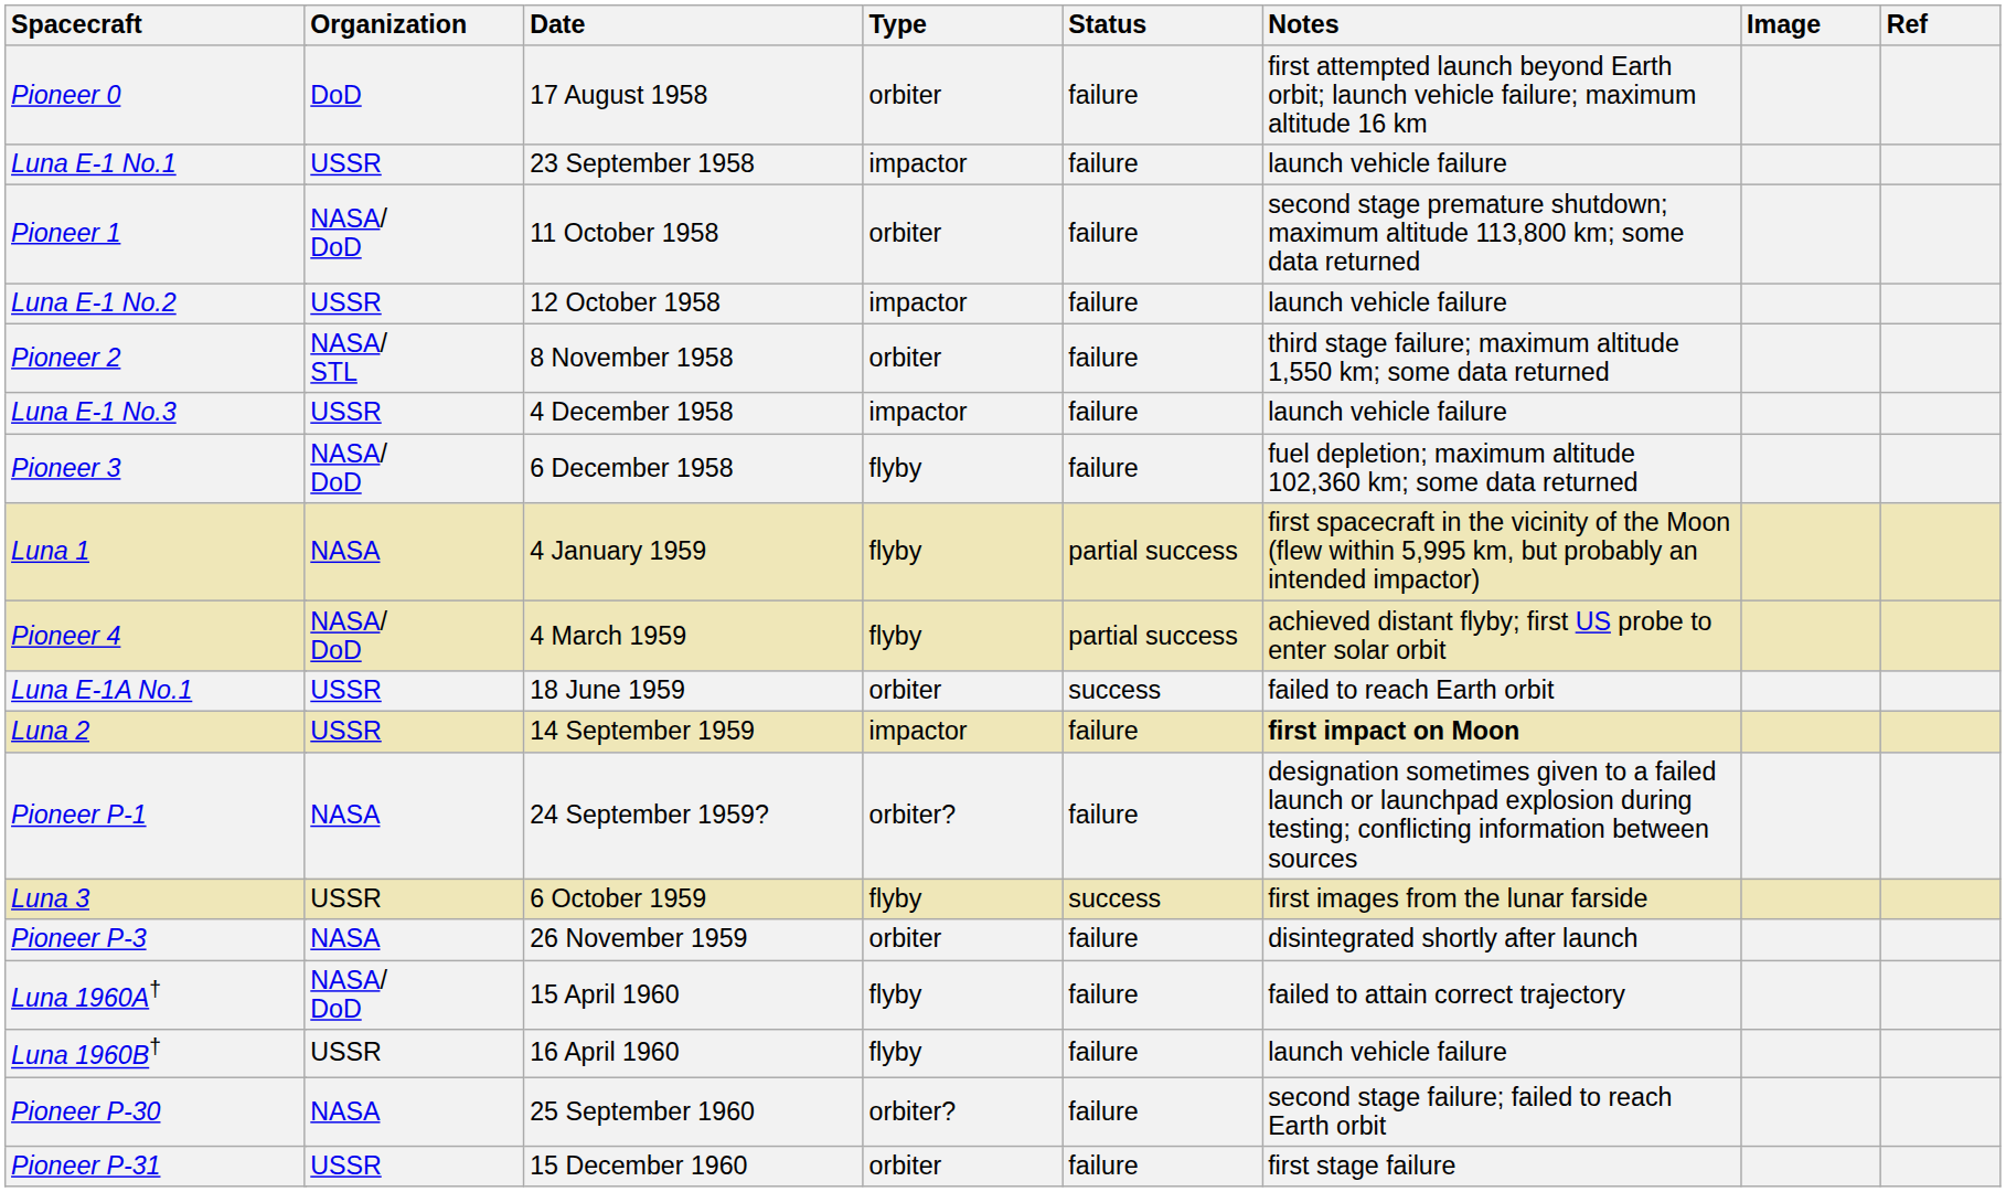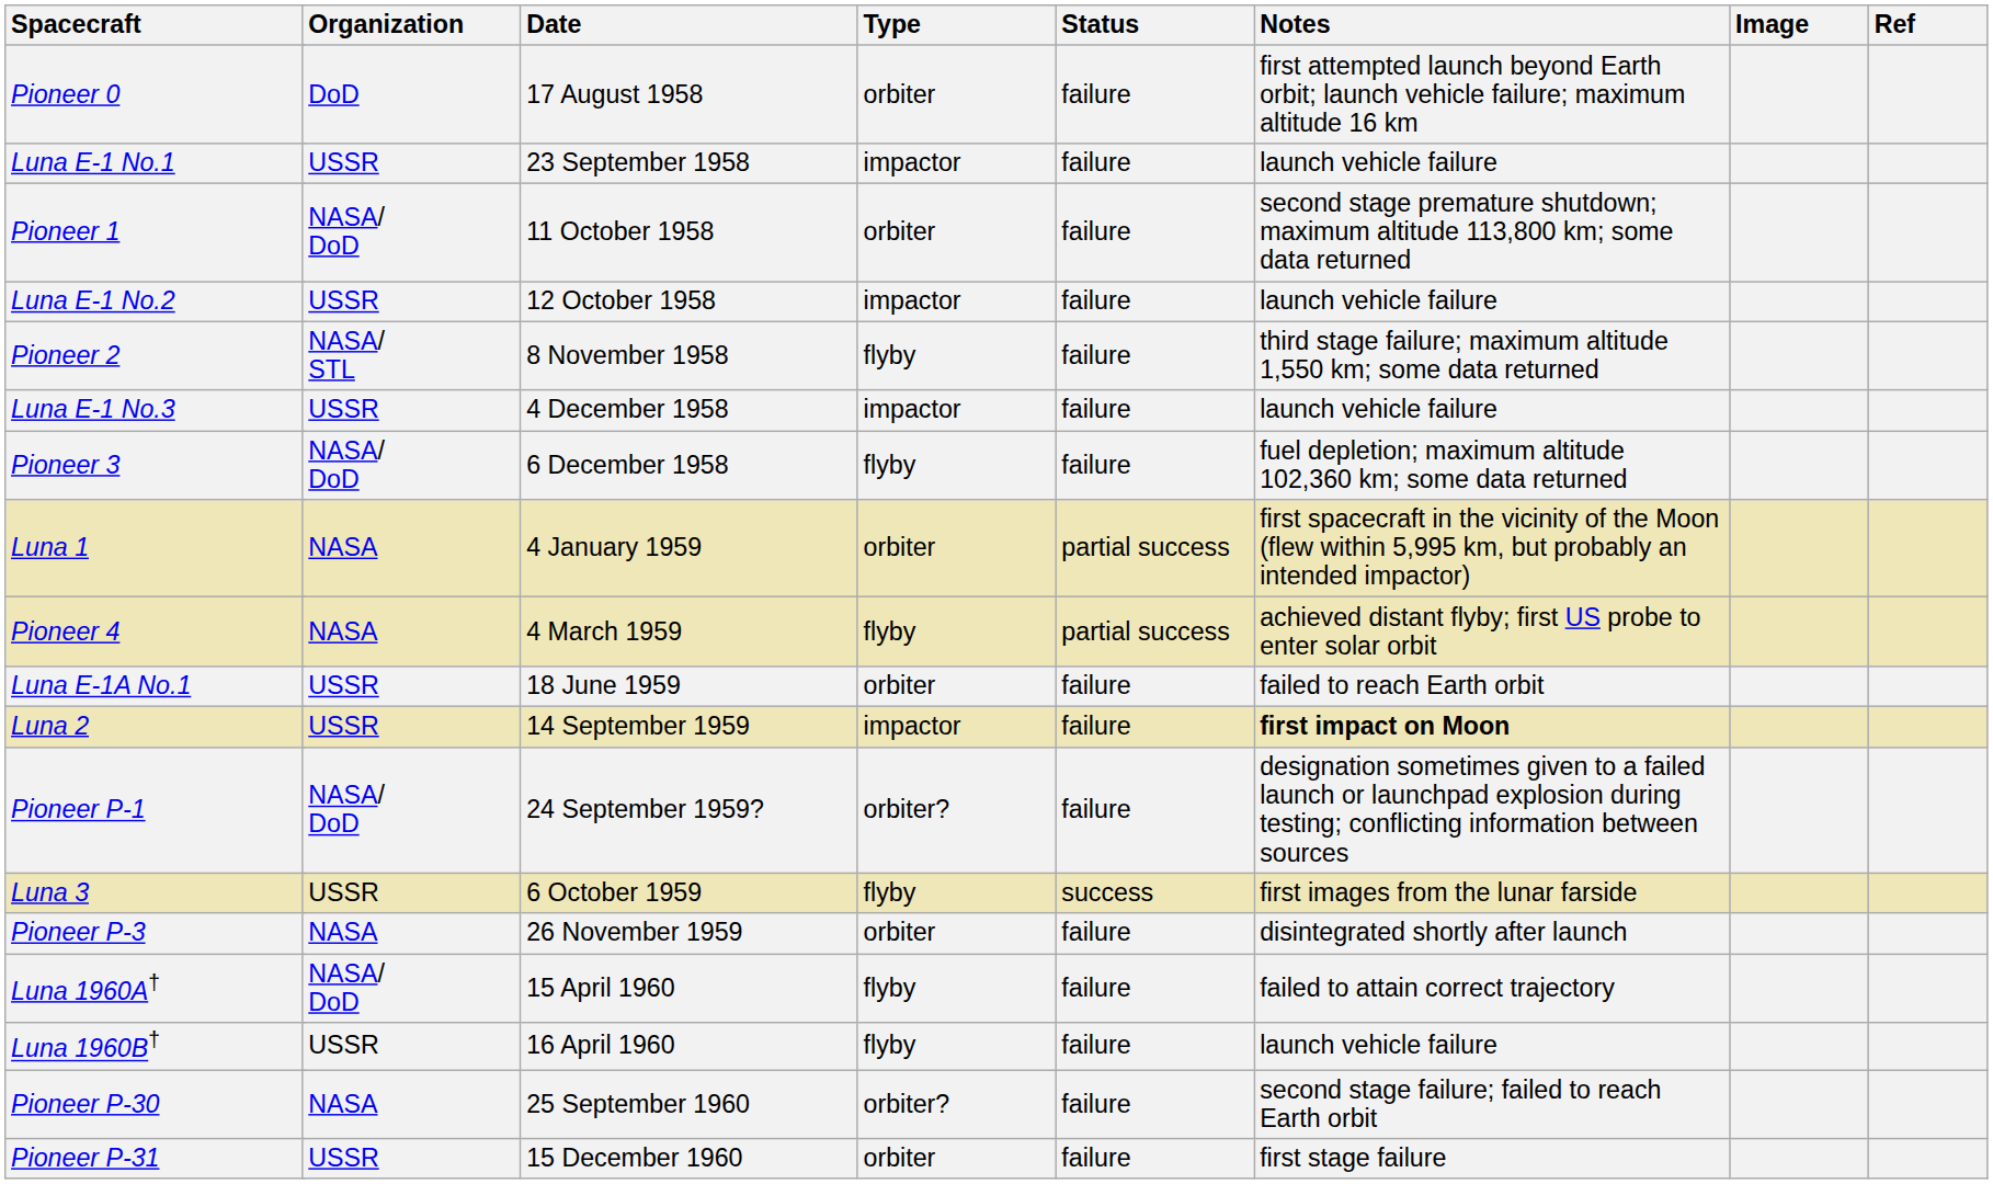 <table class="wikitable sticky-header">
 <tr>
 <th colspan="2" style="text-align:left" width=15%>Spacecraft</th>
 <th style="text-align:left" width=11%>Organization</th>
 <th style="text-align:left" width=17%>Date</th>
 <th style="text-align:left" width=10%>Type</th>
 <th style="text-align:left" width=10%>Status</th>
 <th style="text-align:left" width=24%>Notes</th>
 <th style="text-align:left" width=7%>Image</th>
 <th style="text-align:left" width=6%>Ref</th>
 </tr>
 <tr style="background:#F2F2F2">
 <td colspan="2"><em><a href='#'>Pioneer 0</a></em></td>
 <td> <a href='#'>DoD</a></td>
 <td>17 August 1958</td>
 <td>orbiter</td>
 <td>failure</td>
 <td>first attempted launch beyond Earth orbit; launch vehicle failure; maximum altitude 16 km</td>
 <td></td>
 <td></td>
 </tr>
 <tr style="background:#F2F2F2">
 <td colspan="2"><em><a href='#'>Luna E-1 No.1</a></em></td>
 <td> <a href='#'>USSR</a></td>
 <td>23 September 1958</td>
 <td>impactor</td>
 <td>failure</td>
 <td>launch vehicle failure</td>
 <td></td>
 <td></td>
 </tr>
 <tr style="background:#F2F2F2">
 <td colspan="2"><em><a href='#'>Pioneer 1</a></em></td>
 <td> <a href='#'>NASA</a>/<br> <a href='#'>DoD</a></td>
 <td>11 October 1958</td>
 <td>orbiter</td>
 <td>failure</td>
 <td>second stage premature shutdown; maximum altitude 113,800 km; some data returned</td>
 <td></td>
 <td></td>
 </tr>
 <tr style="background:#F2F2F2">
 <td colspan="2"><em><a href='#'>Luna E-1 No.2</a></em></td>
 <td> <a href='#'>USSR</a></td>
 <td>12 October 1958</td>
 <td>impactor</td>
 <td>failure</td>
 <td>launch vehicle failure</td>
 <td></td>
 <td></td>
 </tr>
 <tr style="background:#F2F2F2">
 <td colspan="2"><em><a href='#'>Pioneer 2</a></em></td>
 <td> <a href='#'>NASA</a>/<br> <a href='#'>STL</a></td>
 <td>8 November 1958</td>
-<td>orbiter</td>
+<td>flyby</td>
 <td>failure</td>
 <td>third stage failure; maximum altitude 1,550 km; some data returned</td>
 <td></td>
 <td></td>
 </tr>
 <tr style="background:#F2F2F2">
 <td colspan="2"><em><a href='#'>Luna E-1 No.3</a></em></td>
 <td> <a href='#'>USSR</a></td>
 <td>4 December 1958</td>
 <td>impactor</td>
 <td>failure</td>
 <td>launch vehicle failure</td>
 <td></td>
 <td></td>
 </tr>
 <tr style="background:#F2F2F2">
 <td colspan="2"><em><a href='#'>Pioneer 3</a></em></td>
 <td> <a href='#'>NASA</a>/<br> <a href='#'>DoD</a></td>
 <td>6 December 1958</td>
 <td>flyby</td>
 <td>failure</td>
 <td>fuel depletion; maximum altitude 102,360 km; some data returned</td>
 <td></td>
 <td></td>
 </tr>
 <tr style="background:#EFE7B8">
 <td colspan="2"><em><a href='#'>Luna 1</a></em></td>
 <td> <a href='#'>NASA</a></td>
 <td>4 January 1959</td>
-<td>flyby</td>
+<td>orbiter</td>
 <td>partial success</td>
 <td>first spacecraft in the vicinity of the Moon (flew within 5,995 km, but probably an intended impactor)</td>
 <td></td>
 <td></td>
 </tr>
 <tr style="background:#EFE7B8">
 <td colspan="2"><em><a href='#'>Pioneer 4</a></em></td>
-<td> <a href='#'>NASA</a>/<br> <a href='#'>DoD</a></td>
+<td> <a href='#'>NASA</a></td>
 <td>4 March 1959</td>
 <td>flyby</td>
 <td>partial success</td>
 <td>achieved distant flyby; first <a href='#'>US</a> probe to enter solar orbit</td>
 <td></td>
 <td></td>
 </tr>
 <tr style="background:#F2F2F2">
 <td colspan="2"><em><a href='#'>Luna E-1A No.1</a></em></td>
 <td> <a href='#'>USSR</a></td>
 <td>18 June 1959</td>
 <td>orbiter</td>
-<td>success</td>
+<td>failure</td>
 <td>failed to reach Earth orbit</td>
 <td></td>
 <td></td>
 </tr>
 <tr style="background:#EFE7B8">
 <td colspan="2"><em><a href='#'>Luna 2</a></em></td>
 <td> <a href='#'>USSR</a></td>
 <td>14 September 1959</td>
 <td>impactor</td>
 <td>failure</td>
 <td><strong>first impact on Moon</strong></td>
 <td></td>
 <td></td>
 </tr>
 <tr style="background:#F2F2F2">
 <td colspan="2"><em><a href='#'>Pioneer P-1</a></em></td>
-<td> <a href='#'>NASA</a></td>
+<td> <a href='#'>NASA</a>/<br> <a href='#'>DoD</a></td>
 <td>24 September 1959?</td>
 <td>orbiter?</td>
 <td>failure</td>
 <td>designation sometimes given to a failed launch or launchpad explosion during testing; conflicting information between sources</td>
 <td></td>
 <td></td>
 </tr>
 <tr style="background:#EFE7B8">
 <td colspan="2"><em><a href='#'>Luna 3</a></em></td>
 <td> USSR</td>
 <td>6 October 1959</td>
 <td>flyby</td>
 <td>success</td>
 <td>first images from the lunar farside</td>
 <td></td>
 <td></td>
 </tr>
 <tr style="background:#F2F2F2">
 <td colspan="2"><em><a href='#'>Pioneer P-3</a></em></td>
 <td> <a href='#'>NASA</a></td>
 <td>26 November 1959</td>
 <td>orbiter</td>
 <td>failure</td>
 <td>disintegrated shortly after launch</td>
 <td></td>
 <td></td>
 </tr>
 <tr style="background:#F2F2F2">
 <td colspan="2"><em><a href='#'>Luna 1960A</a></em><sup>†</sup></td>
 <td> <a href='#'>NASA</a>/<br> <a href='#'>DoD</a></td>
 <td>15 April 1960</td>
 <td>flyby</td>
 <td>failure</td>
 <td>failed to attain correct trajectory</td>
 <td></td>
 <td></td>
 </tr>
 <tr style="background:#F2F2F2">
 <td colspan="2"><em><a href='#'>Luna 1960B</a></em><sup>†</sup></td>
 <td> USSR</td>
 <td>16 April 1960</td>
 <td>flyby</td>
 <td>failure</td>
 <td>launch vehicle failure</td>
 <td></td>
 <td></td>
 </tr>
 <tr style="background:#F2F2F2">
 <td colspan="2"><em><a href='#'>Pioneer P-30</a></em></td>
 <td> <a href='#'>NASA</a></td>
 <td>25 September 1960</td>
 <td>orbiter?</td>
 <td>failure</td>
 <td>second stage failure; failed to reach Earth orbit</td>
 <td></td>
 <td></td>
 </tr>
 <tr style="background:#F2F2F2">
 <td colspan="2"><em><a href='#'>Pioneer P-31</a></em></td>
 <td> <a href='#'>USSR</a></td>
 <td>15 December 1960</td>
 <td>orbiter</td>
 <td>failure</td>
 <td>first stage failure</td>
 <td></td>
 <td></td>
 </tr>
 </table>
